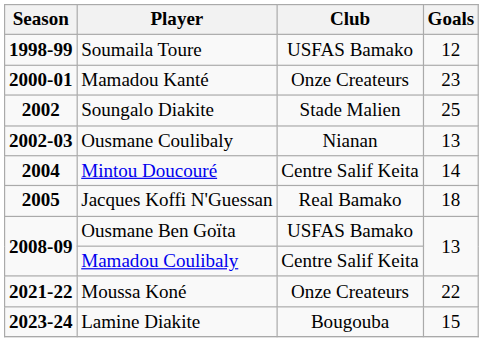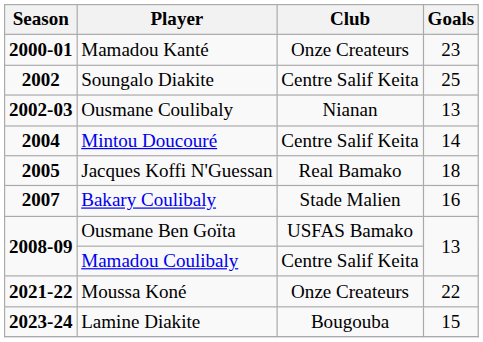 <table class="wikitable" style="text-align:center;">
 <tr>
 <th>Season</th>
 <th>Player</th>
 <th>Club</th>
 <th>Goals</th>
-</tr>
-<tr>
-<td><strong>1998-99</strong></td>
-<td align=left> Soumaila Toure</td>
-<td>USFAS Bamako</td>
-<td>12</td>
 </tr>
 <tr>
 <td><strong>2000-01</strong></td>
 <td align=left> Mamadou Kanté</td>
 <td>Onze Createurs</td>
 <td>23</td>
 </tr>
 <tr>
 <td><strong>2002</strong></td>
 <td align=left> Soungalo Diakite</td>
-<td>Stade Malien</td>
+<td>Centre Salif Keita</td>
 <td>25</td>
 </tr>
 <tr>
 <td><strong>2002-03</strong></td>
 <td align=left> Ousmane Coulibaly</td>
 <td>Nianan</td>
 <td>13</td>
 </tr>
 <tr>
 <td><strong>2004</strong></td>
 <td align=left> <a href='#'>Mintou Doucouré</a></td>
 <td>Centre Salif Keita</td>
 <td>14</td>
 </tr>
 <tr>
 <td><strong>2005</strong></td>
 <td align=left> Jacques Koffi N'Guessan</td>
 <td>Real Bamako</td>
 <td>18</td>
+</tr>
+<tr>
+<td><strong>2007</strong></td>
+<td align=left> <a href='#'>Bakary Coulibaly</a></td>
+<td>Stade Malien</td>
+<td>16</td>
 </tr>
 <tr>
 <td rowspan=2><strong>2008-09</strong></td>
 <td align=left> Ousmane Ben Goïta</td>
 <td>USFAS Bamako</td>
 <td rowspan=2>13</td>
 </tr>
 <tr>
 <td align=left> <a href='#'>Mamadou Coulibaly</a></td>
 <td>Centre Salif Keita</td>
 </tr>
 <tr>
 <td><strong>2021-22</strong></td>
 <td align=left> Moussa Koné</td>
 <td>Onze Createurs</td>
 <td>22</td>
 </tr>
 <tr>
 <td><strong>2023-24</strong></td>
 <td align=left> Lamine Diakite</td>
 <td>Bougouba</td>
 <td>15</td>
 </tr>
 <tr>
 </tr>
 </table>
